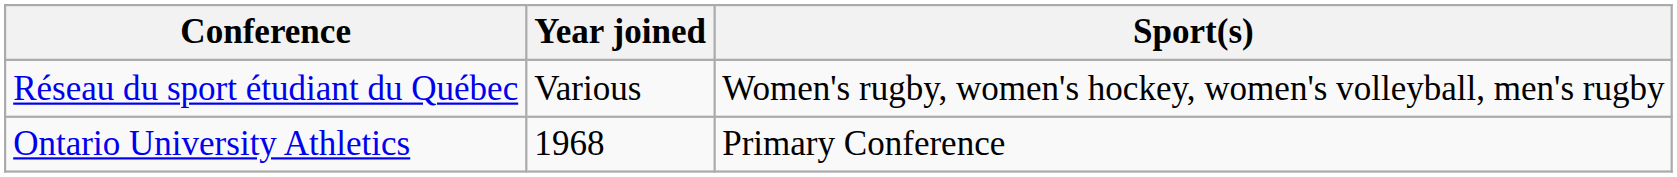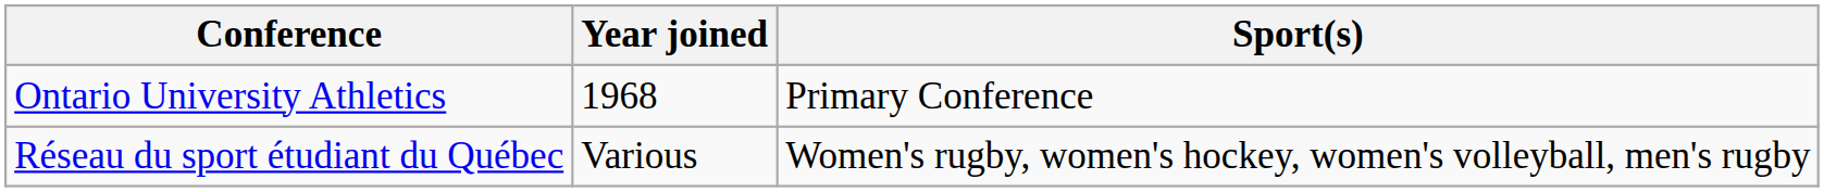 <table class="wikitable">
 <tr>
 <th>Conference</th>
 <th>Year joined</th>
 <th>Sport(s)</th>
 </tr>
 <tr>
+<td><a href='#'>Ontario University Athletics</a></td>
+<td>1968</td>
+<td>Primary Conference</td>
+</tr>
+<tr>
 <td><a href='#'>Réseau du sport étudiant du Québec</a></td>
 <td>Various</td>
 <td>Women's rugby, women's hockey, women's volleyball, men's rugby</td>
 </tr>
-<tr>
-<td><a href='#'>Ontario University Athletics</a></td>
-<td>1968</td>
-<td>Primary Conference</td>
-</tr>
 </table>
